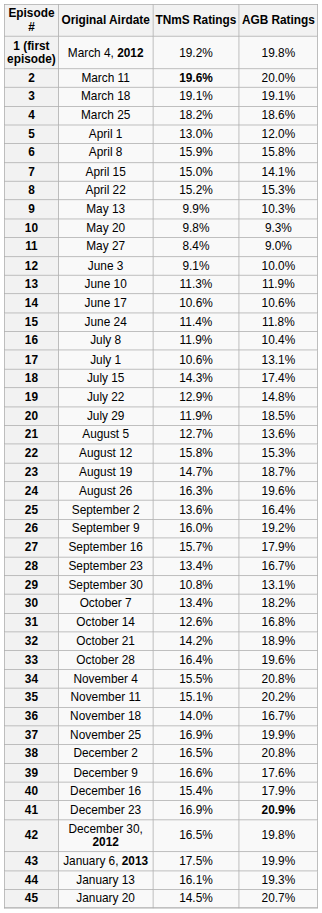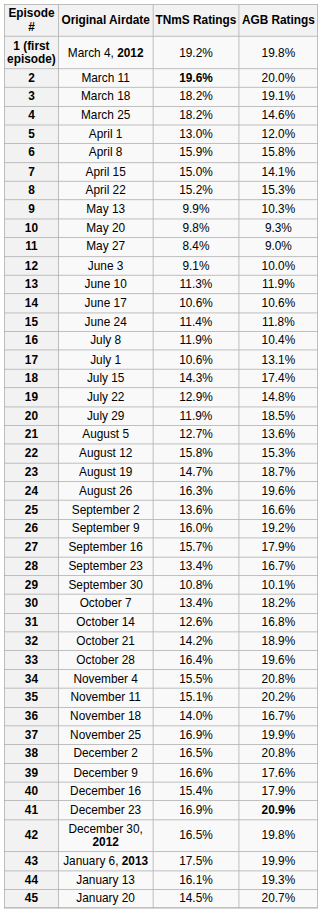 <table class="wikitable" style="text-align:center;">
 <tr>
 <th width="40">Episode #</th>
 <th width="120">Original Airdate</th>
 <th>TNmS Ratings<br></th>
 <th>AGB Ratings<br></th>
 </tr>
 <tr>
 <th>1 (first episode)</th>
 <td>March 4, <strong>2012</strong></td>
 <td>19.2%</td>
 <td>19.8%</td>
 </tr>
 <tr>
 <th>2</th>
 <td>March 11</td>
 <td><span><strong>19.6%</strong></span></td>
 <td>20.0%</td>
 </tr>
 <tr>
 <th>3</th>
 <td>March 18</td>
-<td>19.1%</td>
+<td>18.2%</td>
 <td>19.1%</td>
 </tr>
 <tr>
 <th>4</th>
 <td>March 25</td>
 <td>18.2%</td>
-<td>18.6%</td>
+<td>14.6%</td>
 </tr>
 <tr>
 <th>5</th>
 <td>April 1</td>
 <td>13.0%</td>
 <td>12.0%</td>
 </tr>
 <tr>
 <th>6</th>
 <td>April 8</td>
 <td>15.9%</td>
 <td>15.8%</td>
 </tr>
 <tr>
 <th>7</th>
 <td>April 15</td>
 <td>15.0%</td>
 <td>14.1%</td>
 </tr>
 <tr>
 <th>8</th>
 <td>April 22</td>
 <td>15.2%</td>
 <td>15.3%</td>
 </tr>
 <tr>
 <th>9</th>
 <td>May 13</td>
 <td>9.9%</td>
 <td>10.3%</td>
 </tr>
 <tr>
 <th>10</th>
 <td>May 20</td>
 <td>9.8%</td>
 <td>9.3%</td>
 </tr>
 <tr>
 <th>11</th>
 <td>May 27</td>
 <td>8.4%</td>
 <td>9.0%</td>
 </tr>
 <tr>
 <th>12</th>
 <td>June 3</td>
 <td>9.1%</td>
 <td>10.0%</td>
 </tr>
 <tr>
 <th>13</th>
 <td>June 10</td>
 <td>11.3%</td>
 <td>11.9%</td>
 </tr>
 <tr>
 <th>14</th>
 <td>June 17</td>
 <td>10.6%</td>
 <td>10.6%</td>
 </tr>
 <tr>
 <th>15</th>
 <td>June 24</td>
 <td>11.4%</td>
 <td>11.8%</td>
 </tr>
 <tr>
 <th>16</th>
 <td>July 8</td>
 <td>11.9%</td>
 <td>10.4%</td>
 </tr>
 <tr>
 <th>17</th>
 <td>July 1</td>
 <td>10.6%</td>
 <td>13.1%</td>
 </tr>
 <tr>
 <th>18</th>
 <td>July 15</td>
 <td>14.3%</td>
 <td>17.4%</td>
 </tr>
 <tr>
 <th>19</th>
 <td>July 22</td>
 <td>12.9%</td>
 <td>14.8%</td>
 </tr>
 <tr>
 <th>20</th>
 <td>July 29</td>
 <td>11.9%</td>
 <td>18.5%</td>
 </tr>
 <tr>
 <th>21</th>
 <td>August 5</td>
 <td>12.7%</td>
 <td>13.6%</td>
 </tr>
 <tr>
 <th>22</th>
 <td>August 12</td>
 <td>15.8%</td>
 <td>15.3%</td>
 </tr>
 <tr>
 <th>23</th>
 <td>August 19</td>
 <td>14.7%</td>
 <td>18.7%</td>
 </tr>
 <tr>
 <th>24</th>
 <td>August 26</td>
 <td>16.3%</td>
 <td>19.6%</td>
 </tr>
 <tr>
 <th>25</th>
 <td>September 2</td>
 <td>13.6%</td>
-<td>16.4%</td>
+<td>16.6%</td>
 </tr>
 <tr>
 <th>26</th>
 <td>September 9</td>
 <td>16.0%</td>
 <td>19.2%</td>
 </tr>
 <tr>
 <th>27</th>
 <td>September 16</td>
 <td>15.7%</td>
 <td>17.9%</td>
 </tr>
 <tr>
 <th>28</th>
 <td>September 23</td>
 <td>13.4%</td>
 <td>16.7%</td>
 </tr>
 <tr>
 <th>29</th>
 <td>September 30</td>
 <td>10.8%</td>
-<td>13.1%</td>
+<td>10.1%</td>
 </tr>
 <tr>
 <th>30</th>
 <td>October 7</td>
 <td>13.4%</td>
 <td>18.2%</td>
 </tr>
 <tr>
 <th>31</th>
 <td>October 14</td>
 <td>12.6%</td>
 <td>16.8%</td>
 </tr>
 <tr>
 <th>32</th>
 <td>October 21</td>
 <td>14.2%</td>
 <td>18.9%</td>
 </tr>
 <tr>
 <th>33</th>
 <td>October 28</td>
 <td>16.4%</td>
 <td>19.6%</td>
 </tr>
 <tr>
 <th>34</th>
 <td>November 4</td>
 <td>15.5%</td>
 <td>20.8%</td>
 </tr>
 <tr>
 <th>35</th>
 <td>November 11</td>
 <td>15.1%</td>
 <td>20.2%</td>
 </tr>
 <tr>
 <th>36</th>
 <td>November 18</td>
 <td>14.0%</td>
 <td>16.7%</td>
 </tr>
 <tr>
 <th>37</th>
 <td>November 25</td>
 <td>16.9%</td>
 <td>19.9%</td>
 </tr>
 <tr>
 <th>38</th>
 <td>December 2</td>
 <td>16.5%</td>
 <td>20.8%</td>
 </tr>
 <tr>
 <th>39</th>
 <td>December 9</td>
 <td>16.6%</td>
 <td>17.6%</td>
 </tr>
 <tr>
 <th>40</th>
 <td>December 16</td>
 <td>15.4%</td>
 <td>17.9%</td>
 </tr>
 <tr>
 <th>41</th>
 <td>December 23</td>
 <td>16.9%</td>
 <td><span><strong>20.9%</strong></span></td>
 </tr>
 <tr>
 <th>42</th>
 <td>December 30, <strong>2012</strong></td>
 <td>16.5%</td>
 <td>19.8%</td>
 </tr>
 <tr>
 <th>43</th>
 <td>January 6, <strong>2013</strong></td>
 <td>17.5%</td>
 <td>19.9%</td>
 </tr>
 <tr>
 <th>44</th>
 <td>January 13</td>
 <td>16.1%</td>
 <td>19.3%</td>
 </tr>
 <tr>
 <th>45</th>
 <td>January 20</td>
 <td>14.5%</td>
 <td>20.7%</td>
 </tr>
 <tr>
 </tr>
 </table>
